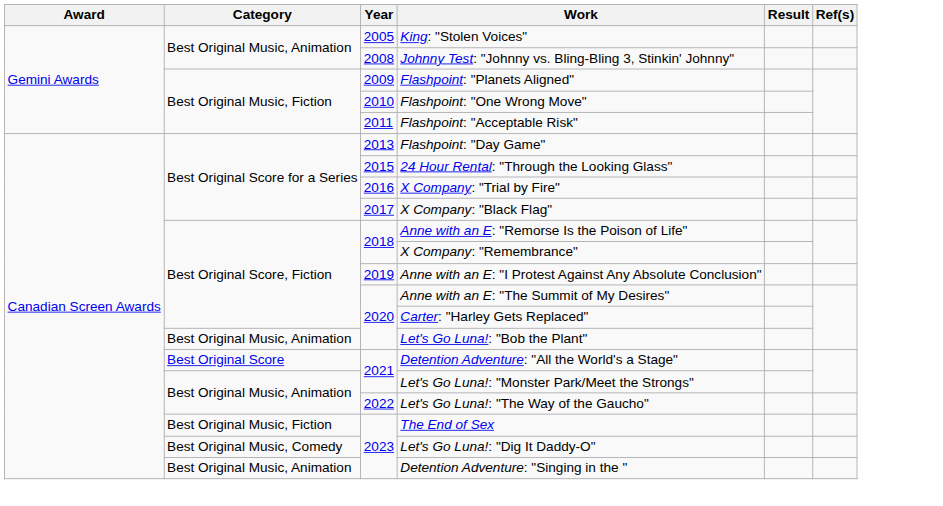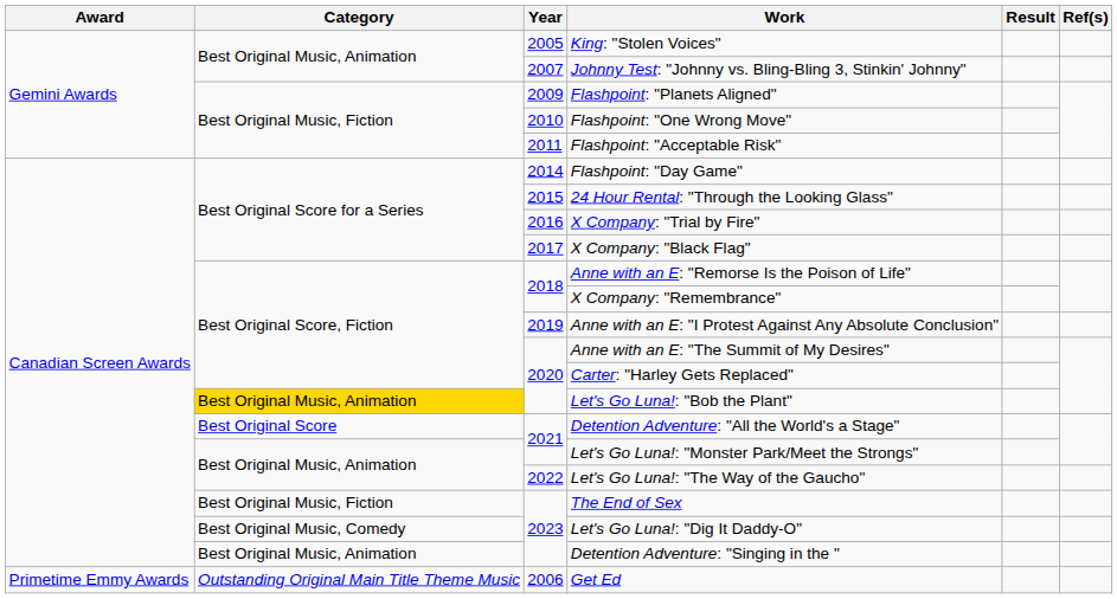 <table class="wikitable plainrowheaders sortable">
 <tr>
 <th>Award</th>
 <th>Category</th>
 <th>Year</th>
 <th>Work</th>
 <th>Result</th>
 <th>Ref(s)</th>
 </tr>
 <tr>
 <td rowspan=5><a href='#'>Gemini Awards</a></td>
 <td rowspan=2>Best Original Music, Animation</td>
 <td><a href='#'>2005</a></td>
 <td><em><a href='#'>King</a></em>: "Stolen Voices"</td>
 <td></td>
 <td></td>
 </tr>
 <tr>
-<td><a href='#'>2008</a></td>
+<td><a href='#'>2007</a></td>
 <td><em><a href='#'>Johnny Test</a></em>: "Johnny vs. Bling-Bling 3, Stinkin' Johnny"</td>
 <td></td>
 <td></td>
 </tr>
 <tr>
 <td rowspan=3>Best Original Music, Fiction</td>
 <td><a href='#'>2009</a></td>
 <td><em><a href='#'>Flashpoint</a></em>: "Planets Aligned"</td>
 <td></td>
 <td rowspan=3></td>
 </tr>
 <tr>
 <td><a href='#'>2010</a></td>
 <td><em>Flashpoint</em>: "One Wrong Move"</td>
 <td></td>
 </tr>
 <tr>
 <td><a href='#'>2011</a></td>
 <td><em>Flashpoint</em>: "Acceptable Risk"</td>
 <td></td>
 </tr>
 <tr>
 <td rowspan=16><a href='#'>Canadian Screen Awards</a></td>
 <td rowspan=4>Best Original Score for a Series</td>
-<td><a href='#'>2013</a></td>
+<td><a href='#'>2014</a></td>
 <td><em>Flashpoint</em>: "Day Game"</td>
 <td></td>
 <td></td>
 </tr>
 <tr>
 <td><a href='#'>2015</a></td>
 <td><em><a href='#'>24 Hour Rental</a></em>: "Through the Looking Glass"</td>
 <td></td>
 <td></td>
 </tr>
 <tr>
 <td><a href='#'>2016</a></td>
 <td><em><a href='#'>X Company</a></em>: "Trial by Fire"</td>
 <td></td>
 <td></td>
 </tr>
 <tr>
 <td><a href='#'>2017</a></td>
 <td><em>X Company</em>: "Black Flag"</td>
 <td></td>
 <td></td>
 </tr>
 <tr>
 <td rowspan=5>Best Original Score, Fiction</td>
 <td rowspan=2><a href='#'>2018</a></td>
 <td><em><a href='#'>Anne with an E</a></em>: "Remorse Is the Poison of Life"</td>
 <td></td>
 <td rowspan=2></td>
 </tr>
 <tr>
 <td><em>X Company</em>: "Remembrance"</td>
 <td></td>
 </tr>
 <tr>
 <td><a href='#'>2019</a></td>
 <td><em>Anne with an E</em>: "I Protest Against Any Absolute Conclusion"</td>
 <td></td>
 <td></td>
 </tr>
 <tr>
 <td rowspan=3><a href='#'>2020</a></td>
 <td><em>Anne with an E</em>: "The Summit of My Desires"</td>
 <td></td>
 <td rowspan=3></td>
 </tr>
 <tr>
 <td><em><a href='#'>Carter</a></em>: "Harley Gets Replaced"</td>
 <td></td>
 </tr>
 <tr>
-<td>Best Original Music, Animation</td>
+<td style="background: gold;">Best Original Music, Animation</td>
 <td><em><a href='#'>Let's Go Luna!</a></em>: "Bob the Plant"</td>
 <td></td>
 </tr>
 <tr>
 <td><a href='#'>Best Original Score</a></td>
 <td rowspan=2><a href='#'>2021</a></td>
 <td><em><a href='#'>Detention Adventure</a></em>: "All the World's a Stage"</td>
 <td></td>
 <td rowspan=2></td>
 </tr>
 <tr>
 <td rowspan=2>Best Original Music, Animation</td>
 <td><em>Let's Go Luna!</em>: "Monster Park/Meet the Strongs"</td>
 <td></td>
 </tr>
 <tr>
 <td><a href='#'>2022</a></td>
 <td><em>Let's Go Luna!</em>: "The Way of the Gaucho"</td>
 <td></td>
 <td></td>
 </tr>
 <tr>
 <td>Best Original Music, Fiction</td>
 <td rowspan=3><a href='#'>2023</a></td>
 <td><em><a href='#'>The End of Sex</a></em></td>
 <td></td>
 <td></td>
 </tr>
 <tr>
 <td>Best Original Music, Comedy</td>
 <td><em>Let's Go Luna!</em>: "Dig It Daddy-O"</td>
 <td></td>
 <td></td>
 </tr>
 <tr>
 <td>Best Original Music, Animation</td>
 <td><em>Detention Adventure</em>: "Singing in the "</td>
 <td></td>
 <td></td>
 </tr>
+<tr>
+<td><a href='#'>Primetime Emmy Awards</a></td>
+<td><em><a href='#'>Outstanding Original Main Title Theme Music</a></em></td>
+<td><a href='#'>2006</a></td>
+<td><em><a href='#'>Get Ed</a></em></td>
+<td></td>
+<td></td>
+</tr>
 </table>
